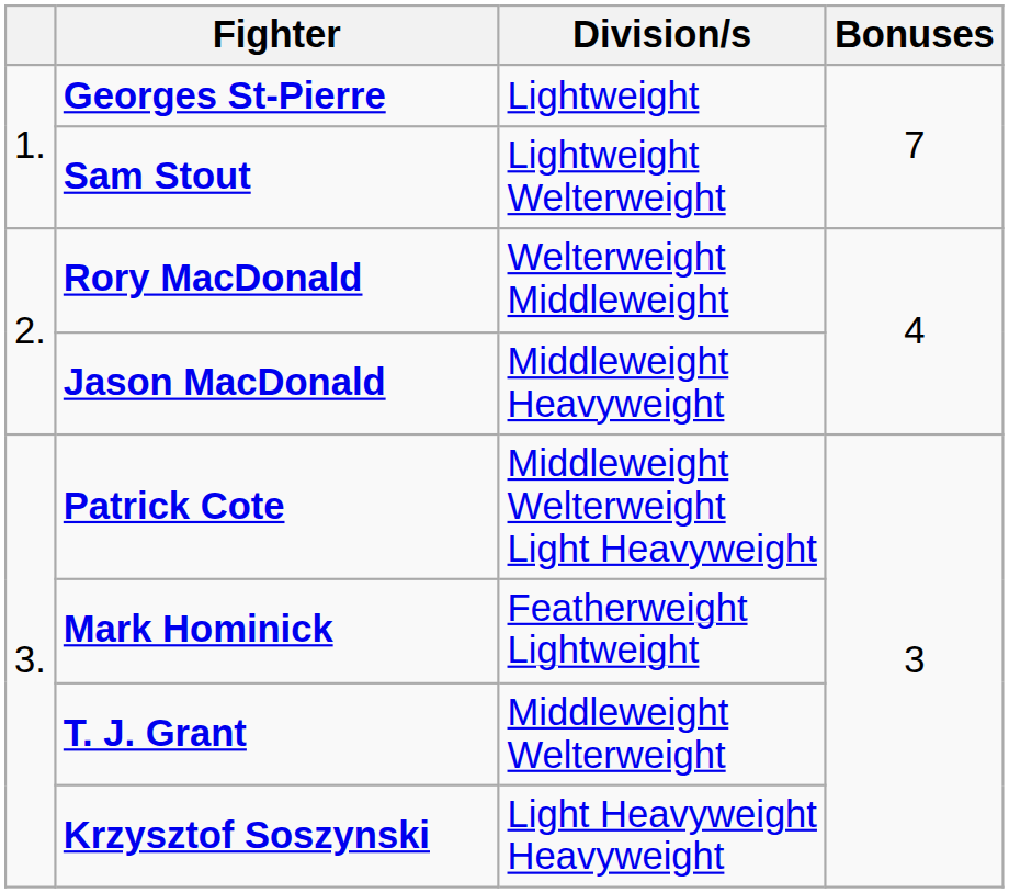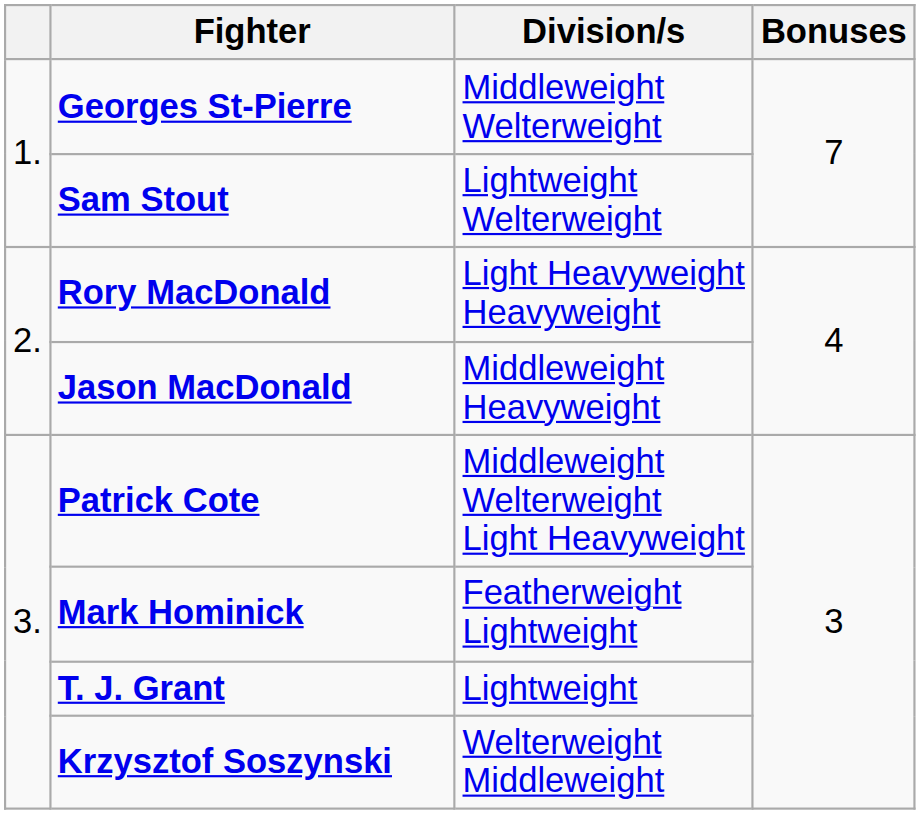 <table class=wikitable>
 <tr>
 <th></th>
 <th width=180>Fighter</th>
 <th>Division/s</th>
 <th>Bonuses</th>
 </tr>
 <tr>
 <td rowspan=2>1.</td>
 <td> <strong><a href='#'>Georges St-Pierre</a></strong></td>
-<td><a href='#'>Lightweight</a><br></td>
+<td><a href='#'>Middleweight</a><br> <a href='#'>Welterweight</a></td>
 <td rowspan=2 style="text-align:center;">7</td>
 </tr>
 <tr>
 <td> <strong><a href='#'>Sam Stout</a></strong></td>
 <td><a href='#'>Lightweight</a><br> <a href='#'>Welterweight</a></td>
 </tr>
 <tr>
 <td rowspan=2>2.</td>
 <td> <strong><a href='#'>Rory MacDonald</a></strong></td>
-<td><a href='#'>Welterweight</a><br> <a href='#'>Middleweight</a></td>
+<td><a href='#'>Light Heavyweight</a><br> <a href='#'>Heavyweight</a></td>
 <td rowspan=2 style="text-align:center;">4</td>
 </tr>
 <tr>
 <td> <strong><a href='#'>Jason MacDonald</a></strong></td>
 <td><a href='#'>Middleweight</a><br> <a href='#'>Heavyweight</a></td>
 </tr>
 <tr>
 <td rowspan=4>3.</td>
 <td> <strong><a href='#'>Patrick Cote</a></strong></td>
 <td><a href='#'>Middleweight</a><br> <a href='#'>Welterweight</a><br> <a href='#'>Light Heavyweight</a></td>
 <td rowspan=4 style="text-align:center;">3</td>
 </tr>
 <tr>
 <td> <strong><a href='#'>Mark Hominick</a></strong></td>
 <td><a href='#'>Featherweight</a><br> <a href='#'>Lightweight</a></td>
 </tr>
 <tr>
 <td> <strong><a href='#'>T. J. Grant</a></strong></td>
-<td><a href='#'>Middleweight</a><br> <a href='#'>Welterweight</a></td>
+<td><a href='#'>Lightweight</a><br></td>
 </tr>
 <tr>
 <td> <strong><a href='#'>Krzysztof Soszynski</a></strong></td>
-<td><a href='#'>Light Heavyweight</a><br> <a href='#'>Heavyweight</a></td>
+<td><a href='#'>Welterweight</a><br> <a href='#'>Middleweight</a></td>
 </tr>
 </table>
